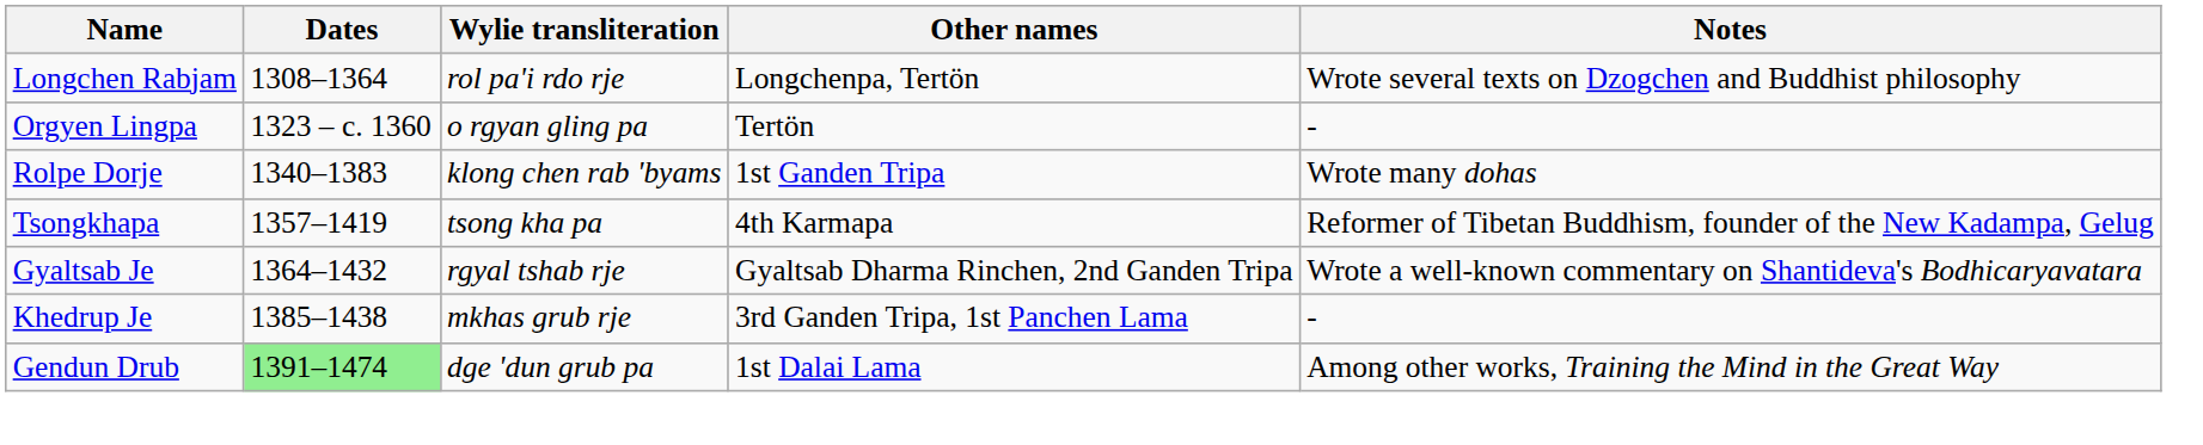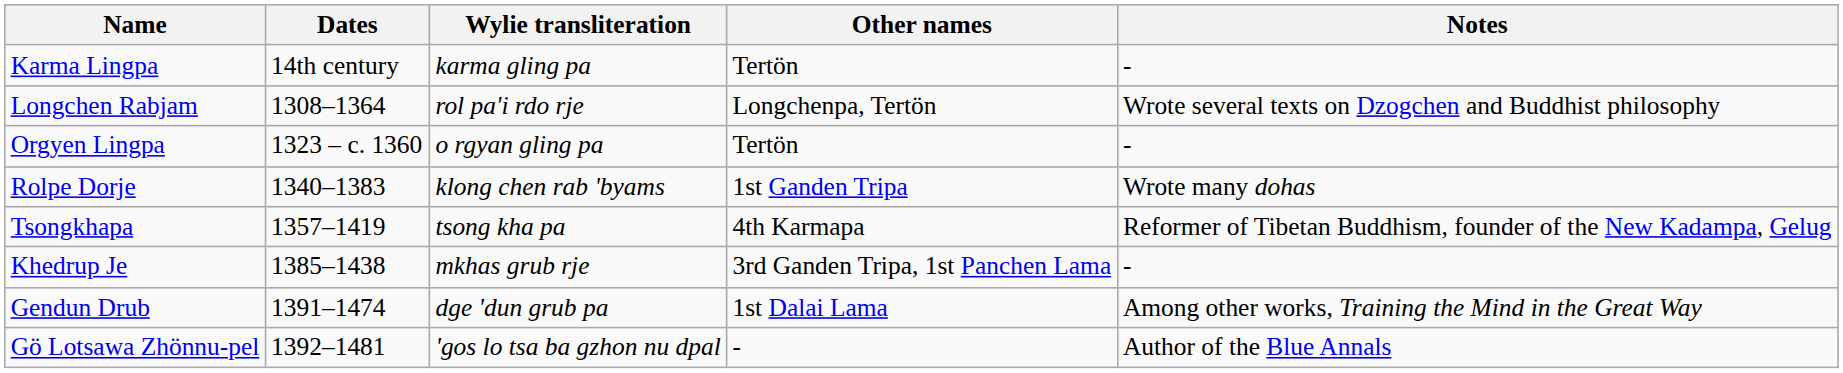 <table class="wikitable">
 <tr>
 <th>Name</th>
 <th style="width:6em">Dates</th>
 <th>Wylie transliteration</th>
 <th>Other names</th>
 <th>Notes</th>
+</tr>
+<tr>
+<td><a href='#'>Karma Lingpa</a></td>
+<td>14th century</td>
+<td><em>karma gling pa</em></td>
+<td>Tertön</td>
+<td>-</td>
 </tr>
 <tr>
 <td><a href='#'>Longchen Rabjam</a></td>
 <td>1308–1364</td>
 <td><em>rol pa'i rdo rje</em></td>
 <td>Longchenpa, Tertön</td>
 <td>Wrote several texts on <a href='#'>Dzogchen</a> and Buddhist philosophy</td>
 </tr>
 <tr>
 <td><a href='#'>Orgyen Lingpa</a></td>
 <td>1323 – c. 1360</td>
 <td><em>o rgyan gling pa</em></td>
 <td>Tertön</td>
 <td>-</td>
 </tr>
 <tr>
 <td><a href='#'>Rolpe Dorje</a></td>
 <td>1340–1383</td>
 <td><em>klong chen rab 'byams</em></td>
 <td>1st <a href='#'>Ganden Tripa</a></td>
 <td>Wrote many <em>dohas</em></td>
 </tr>
 <tr>
 <td><a href='#'>Tsongkhapa</a></td>
 <td>1357–1419</td>
 <td><em>tsong kha pa</em></td>
 <td>4th Karmapa</td>
 <td>Reformer of Tibetan Buddhism, founder of the <a href='#'>New Kadampa</a>, <a href='#'>Gelug</a></td>
 </tr>
-<tr>
-<td><a href='#'>Gyaltsab Je</a></td>
-<td>1364–1432</td>
-<td><em>rgyal tshab rje</em></td>
-<td>Gyaltsab Dharma Rinchen, 2nd Ganden Tripa</td>
-<td>Wrote a well-known commentary on <a href='#'>Shantideva</a>'s <em>Bodhicaryavatara</em></td>
-</tr>
 <tr ---->
 <td><a href='#'>Khedrup Je</a></td>
 <td>1385–1438</td>
 <td><em>mkhas grub rje</em></td>
 <td>3rd Ganden Tripa, 1st <a href='#'>Panchen Lama</a></td>
 <td>-</td>
 </tr>
 <tr ---->
 <td><a href='#'>Gendun Drub</a></td>
-<td style="background: lightgreen;">1391–1474</td>
+<td>1391–1474</td>
 <td><em>dge 'dun grub pa</em></td>
 <td>1st <a href='#'>Dalai Lama</a></td>
 <td>Among other works, <em>Training the Mind in the Great Way</em></td>
 </tr>
+<tr ---->
+<td><a href='#'>Gö Lotsawa Zhönnu-pel</a></td>
+<td>1392–1481</td>
+<td><em> 'gos lo tsa ba gzhon nu dpal</em></td>
+<td>-</td>
+<td>Author of the <a href='#'>Blue Annals</a></td>
+</tr>
 </table>
